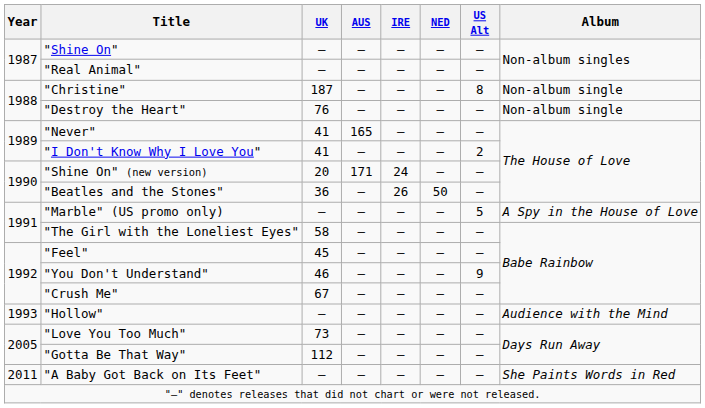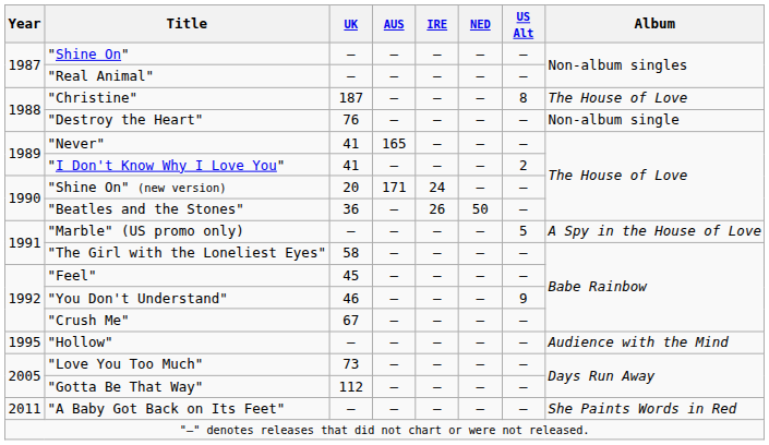 <table class="wikitable">
 <tr>
 <th>Year</th>
 <th>Title</th>
 <th width="35"><small><a href='#'>UK</a></small><br></th>
 <th width="35"><small><a href='#'>AUS</a></small><br></th>
 <th width="35"><small><a href='#'>IRE</a></small><br></th>
 <th width="35"><small><a href='#'>NED</a></small><br></th>
 <th width="35"><small><a href='#'>US Alt</a></small><br></th>
 <th>Album</th>
 </tr>
 <tr>
 <td rowspan="2">1987</td>
 <td>"<a href='#'>Shine On</a>"</td>
 <td style="text-align:center;">—</td>
 <td style="text-align:center;">—</td>
 <td style="text-align:center;">—</td>
 <td style="text-align:center;">—</td>
 <td style="text-align:center;">—</td>
 <td rowspan="2">Non-album singles</td>
 </tr>
 <tr>
 <td>"Real Animal"</td>
 <td style="text-align:center;">—</td>
 <td style="text-align:center;">—</td>
 <td style="text-align:center;">—</td>
 <td style="text-align:center;">—</td>
 <td style="text-align:center;">—</td>
 </tr>
 <tr>
 <td rowspan="2">1988</td>
 <td>"Christine"</td>
 <td style="text-align:center;">187</td>
 <td style="text-align:center;">—</td>
 <td style="text-align:center;">—</td>
 <td style="text-align:center;">—</td>
 <td style="text-align:center;">8</td>
-<td>Non-album single</td>
+<td><em>The House of Love</em></td>
 </tr>
 <tr>
 <td>"Destroy the Heart"</td>
 <td style="text-align:center;">76</td>
 <td style="text-align:center;">—</td>
 <td style="text-align:center;">—</td>
 <td style="text-align:center;">—</td>
 <td style="text-align:center;">—</td>
 <td>Non-album single</td>
 </tr>
 <tr>
 <td rowspan="2">1989</td>
 <td>"Never"</td>
 <td style="text-align:center;">41</td>
 <td style="text-align:center;">165</td>
 <td style="text-align:center;">—</td>
 <td style="text-align:center;">—</td>
 <td style="text-align:center;">—</td>
 <td rowspan="4"><em>The House of Love</em></td>
 </tr>
 <tr>
 <td>"<a href='#'>I Don't Know Why I Love You</a>"</td>
 <td style="text-align:center;">41</td>
 <td style="text-align:center;">—</td>
 <td style="text-align:center;">—</td>
 <td style="text-align:center;">—</td>
 <td style="text-align:center;">2</td>
 </tr>
 <tr>
 <td rowspan="2">1990</td>
 <td>"Shine On" <small>(new version)</small></td>
 <td style="text-align:center;">20</td>
 <td style="text-align:center;">171</td>
 <td style="text-align:center;">24</td>
 <td style="text-align:center;">—</td>
 <td style="text-align:center;">—</td>
 </tr>
 <tr>
 <td>"Beatles and the Stones"</td>
 <td style="text-align:center;">36</td>
 <td style="text-align:center;">—</td>
 <td style="text-align:center;">26</td>
 <td style="text-align:center;">50</td>
 <td style="text-align:center;">—</td>
 </tr>
 <tr>
 <td rowspan="2">1991</td>
 <td>"Marble" (US promo only)</td>
 <td style="text-align:center;">—</td>
 <td style="text-align:center;">—</td>
 <td style="text-align:center;">—</td>
 <td style="text-align:center;">—</td>
 <td style="text-align:center;">5</td>
 <td><em>A Spy in the House of Love</em></td>
 </tr>
 <tr>
 <td>"The Girl with the Loneliest Eyes"</td>
 <td style="text-align:center;">58</td>
 <td style="text-align:center;">—</td>
 <td style="text-align:center;">—</td>
 <td style="text-align:center;">—</td>
 <td style="text-align:center;">—</td>
 <td rowspan="4"><em>Babe Rainbow</em></td>
 </tr>
 <tr>
 <td rowspan="3">1992</td>
 <td>"Feel"</td>
 <td style="text-align:center;">45</td>
 <td style="text-align:center;">—</td>
 <td style="text-align:center;">—</td>
 <td style="text-align:center;">—</td>
 <td style="text-align:center;">—</td>
 </tr>
 <tr>
 <td>"You Don't Understand"</td>
 <td style="text-align:center;">46</td>
 <td style="text-align:center;">—</td>
 <td style="text-align:center;">—</td>
 <td style="text-align:center;">—</td>
 <td style="text-align:center;">9</td>
 </tr>
 <tr>
 <td>"Crush Me"</td>
 <td style="text-align:center;">67</td>
 <td style="text-align:center;">—</td>
 <td style="text-align:center;">—</td>
 <td style="text-align:center;">—</td>
 <td style="text-align:center;">—</td>
 </tr>
 <tr>
-<td>1993</td>
+<td>1995</td>
 <td>"Hollow"</td>
 <td style="text-align:center;">—</td>
 <td style="text-align:center;">—</td>
 <td style="text-align:center;">—</td>
 <td style="text-align:center;">—</td>
 <td style="text-align:center;">—</td>
 <td><em>Audience with the Mind</em></td>
 </tr>
 <tr>
 <td rowspan="2">2005</td>
 <td>"Love You Too Much"</td>
 <td style="text-align:center;">73</td>
 <td style="text-align:center;">—</td>
 <td style="text-align:center;">—</td>
 <td style="text-align:center;">—</td>
 <td style="text-align:center;">—</td>
 <td rowspan="2"><em>Days Run Away</em></td>
 </tr>
 <tr>
 <td>"Gotta Be That Way"</td>
 <td style="text-align:center;">112</td>
 <td style="text-align:center;">—</td>
 <td style="text-align:center;">—</td>
 <td style="text-align:center;">—</td>
 <td style="text-align:center;">—</td>
 </tr>
 <tr>
 <td>2011</td>
 <td>"A Baby Got Back on Its Feet"</td>
 <td style="text-align:center;">—</td>
 <td style="text-align:center;">—</td>
 <td style="text-align:center;">—</td>
 <td style="text-align:center;">—</td>
 <td style="text-align:center;">—</td>
 <td><em>She Paints Words in Red</em></td>
 </tr>
 <tr>
 <td align="center" colspan="12" style="font-size:8pt">"—" denotes releases that did not chart or were not released.</td>
 </tr>
 </table>
